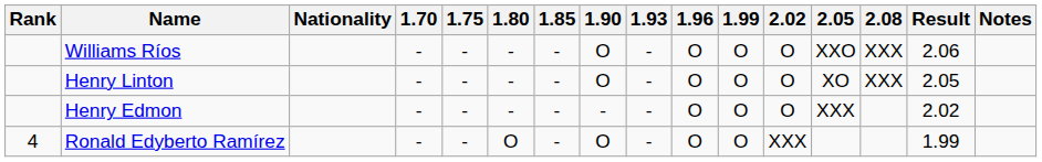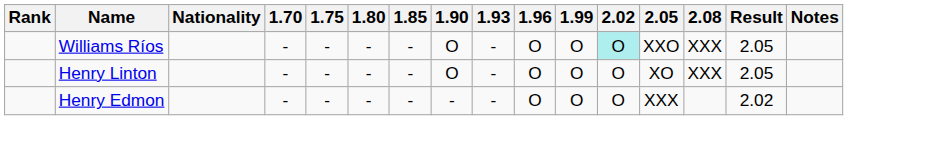 <table class="wikitable sortable" style="text-align:center">
 <tr>
 <th>Rank</th>
 <th>Name</th>
 <th>Nationality</th>
 <th>1.70</th>
 <th>1.75</th>
 <th>1.80</th>
 <th>1.85</th>
 <th>1.90</th>
 <th>1.93</th>
 <th>1.96</th>
 <th>1.99</th>
 <th>2.02</th>
 <th>2.05</th>
 <th>2.08</th>
 <th>Result</th>
 <th>Notes</th>
 </tr>
 <tr>
 <td></td>
 <td align=left><a href='#'>Williams Ríos</a></td>
 <td align=left></td>
 <td>-</td>
 <td>-</td>
 <td>-</td>
 <td>-</td>
 <td>O</td>
 <td>-</td>
 <td>O</td>
 <td>O</td>
-<td>O</td>
+<td style="background: paleturquoise;">O</td>
 <td>XXO</td>
 <td>XXX</td>
-<td>2.06</td>
+<td>2.05</td>
 <td></td>
 </tr>
 <tr>
 <td></td>
 <td align=left><a href='#'>Henry Linton</a></td>
 <td align=left></td>
 <td>-</td>
 <td>-</td>
 <td>-</td>
 <td>-</td>
 <td>O</td>
 <td>-</td>
 <td>O</td>
 <td>O</td>
 <td>O</td>
 <td>XO</td>
 <td>XXX</td>
 <td>2.05</td>
 <td></td>
 </tr>
 <tr>
 <td></td>
 <td align=left><a href='#'>Henry Edmon</a></td>
 <td align=left></td>
 <td>-</td>
 <td>-</td>
 <td>-</td>
 <td>-</td>
 <td>-</td>
 <td>-</td>
 <td>O</td>
 <td>O</td>
 <td>O</td>
 <td>XXX</td>
 <td></td>
 <td>2.02</td>
 <td></td>
 </tr>
-<tr>
-<td>4</td>
-<td align=left><a href='#'>Ronald Edyberto Ramírez</a></td>
-<td align=left></td>
-<td>-</td>
-<td>-</td>
-<td>O</td>
-<td>-</td>
-<td>O</td>
-<td>-</td>
-<td>O</td>
-<td>O</td>
-<td>XXX</td>
-<td></td>
-<td></td>
-<td>1.99</td>
-<td></td>
-</tr>
 </table>
